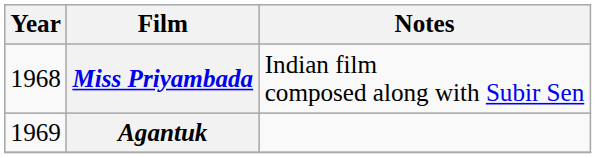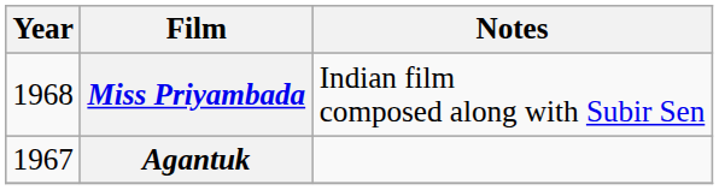 <table class="wikitable sortable">
 <tr>
 <th>Year</th>
 <th>Film</th>
 <th>Notes</th>
 </tr>
 <tr>
 <td>1968</td>
 <th><em><a href='#'>Miss Priyambada</a></em></th>
 <td>Indian film<br>composed along with <a href='#'>Subir Sen</a></td>
 </tr>
 <tr>
-<td>1969</td>
+<td>1967</td>
 <th><em>Agantuk</em></th>
 <td></td>
 </tr>
 <tr>
 </tr>
 </table>
